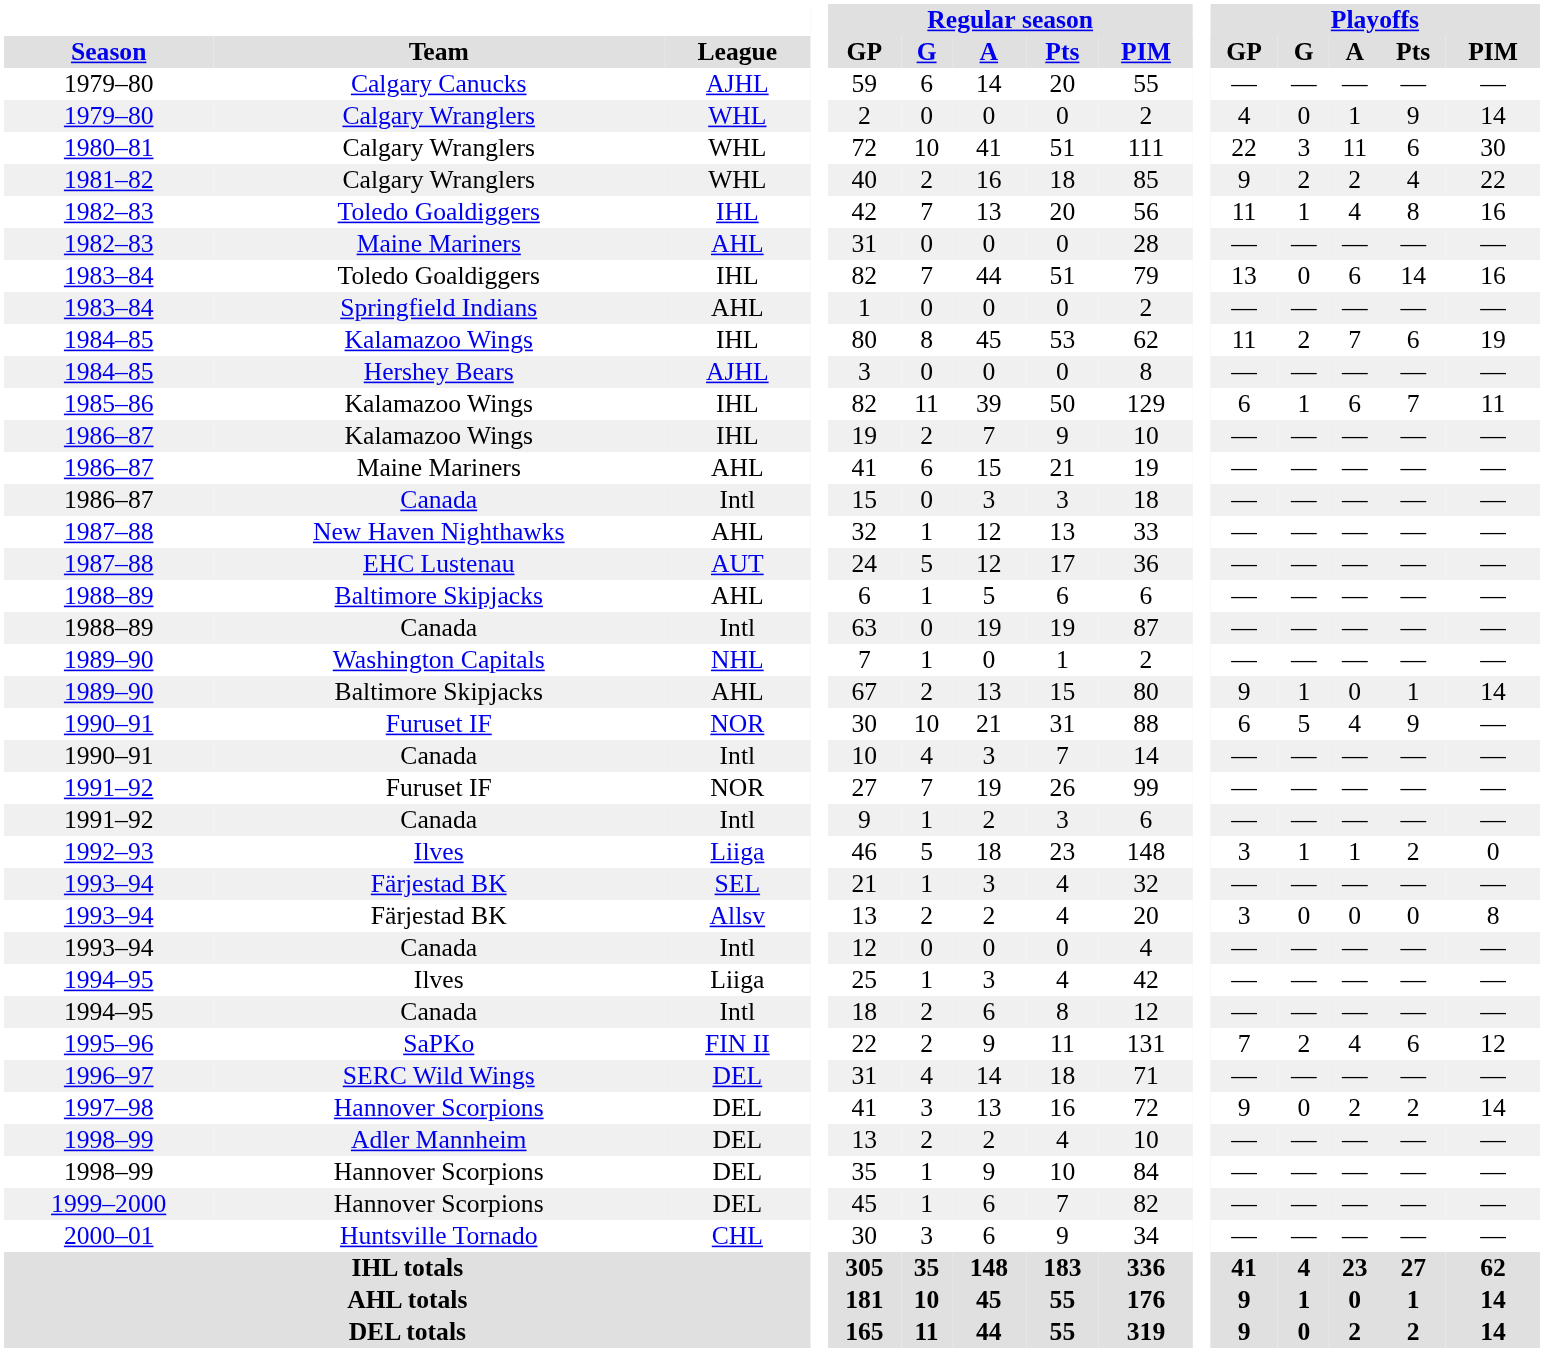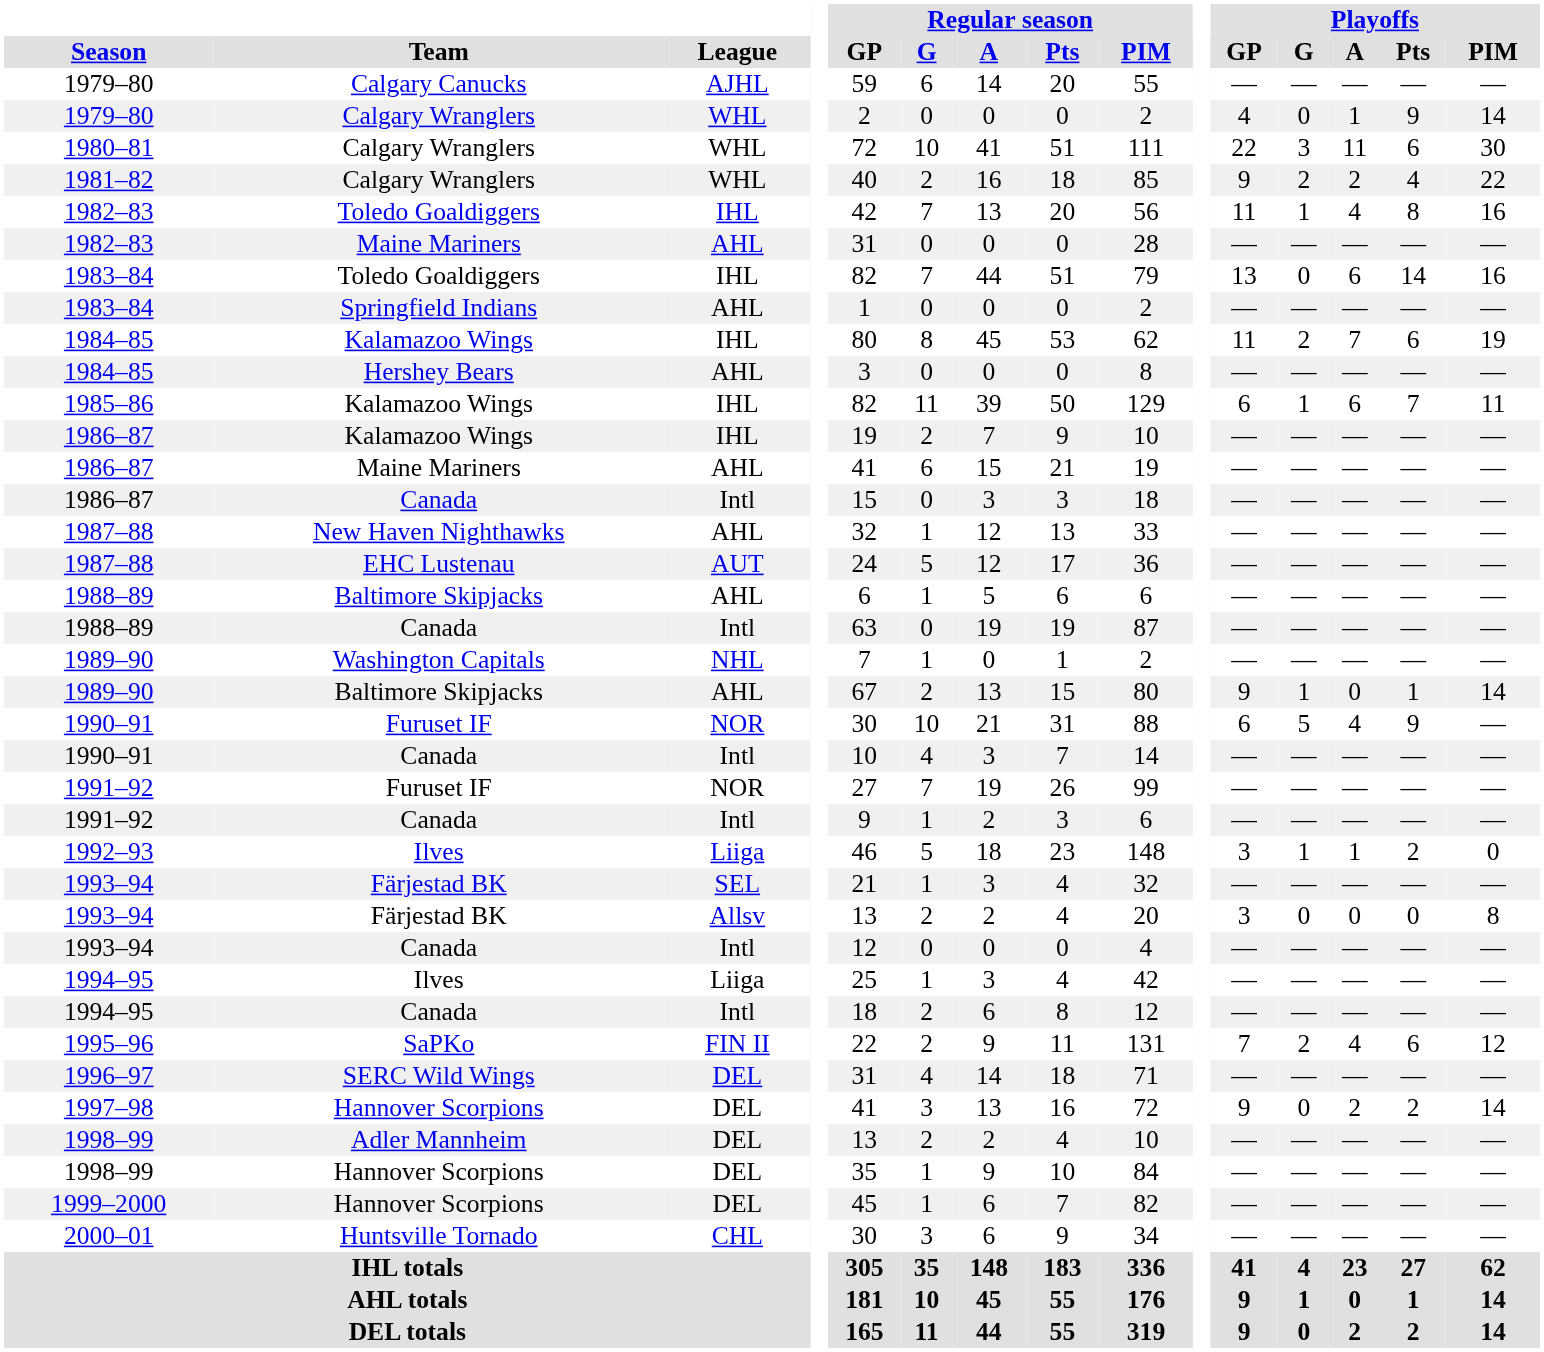 <table border="0" cellpadding="1" cellspacing="0" style="text-align:center; width:60em">
 <tr bgcolor="#e0e0e0">
 <th colspan="3" bgcolor="#ffffff"> </th>
 <th rowspan="99" bgcolor="#ffffff"> </th>
 <th colspan="5"><a href='#'>Regular season</a></th>
 <th rowspan="99" bgcolor="#ffffff"> </th>
 <th colspan="5"><a href='#'>Playoffs</a></th>
 </tr>
 <tr bgcolor="#e0e0e0">
 <th><a href='#'>Season</a></th>
 <th>Team</th>
 <th>League</th>
 <th>GP</th>
 <th><a href='#'>G</a></th>
 <th><a href='#'>A</a></th>
 <th><a href='#'>Pts</a></th>
 <th><a href='#'>PIM</a></th>
 <th>GP</th>
 <th>G</th>
 <th>A</th>
 <th>Pts</th>
 <th>PIM</th>
 </tr>
 <tr>
 <td>1979–80</td>
 <td><a href='#'>Calgary Canucks</a></td>
 <td><a href='#'>AJHL</a></td>
 <td>59</td>
 <td>6</td>
 <td>14</td>
 <td>20</td>
 <td>55</td>
 <td>—</td>
 <td>—</td>
 <td>—</td>
 <td>—</td>
 <td>—</td>
 </tr>
 <tr bgcolor="#f0f0f0">
 <td><a href='#'>1979–80</a></td>
 <td><a href='#'>Calgary Wranglers</a></td>
 <td><a href='#'>WHL</a></td>
 <td>2</td>
 <td>0</td>
 <td>0</td>
 <td>0</td>
 <td>2</td>
 <td>4</td>
 <td>0</td>
 <td>1</td>
 <td>9</td>
 <td>14</td>
 </tr>
 <tr>
 <td><a href='#'>1980–81</a></td>
 <td>Calgary Wranglers</td>
 <td>WHL</td>
 <td>72</td>
 <td>10</td>
 <td>41</td>
 <td>51</td>
 <td>111</td>
 <td>22</td>
 <td>3</td>
 <td>11</td>
 <td>6</td>
 <td>30</td>
 </tr>
 <tr bgcolor="#f0f0f0">
 <td><a href='#'>1981–82</a></td>
 <td>Calgary Wranglers</td>
 <td>WHL</td>
 <td>40</td>
 <td>2</td>
 <td>16</td>
 <td>18</td>
 <td>85</td>
 <td>9</td>
 <td>2</td>
 <td>2</td>
 <td>4</td>
 <td>22</td>
 </tr>
 <tr>
 <td><a href='#'>1982–83</a></td>
 <td><a href='#'>Toledo Goaldiggers</a></td>
 <td><a href='#'>IHL</a></td>
 <td>42</td>
 <td>7</td>
 <td>13</td>
 <td>20</td>
 <td>56</td>
 <td>11</td>
 <td>1</td>
 <td>4</td>
 <td>8</td>
 <td>16</td>
 </tr>
 <tr bgcolor="#f0f0f0">
 <td><a href='#'>1982–83</a></td>
 <td><a href='#'>Maine Mariners</a></td>
 <td><a href='#'>AHL</a></td>
 <td>31</td>
 <td>0</td>
 <td>0</td>
 <td>0</td>
 <td>28</td>
 <td>—</td>
 <td>—</td>
 <td>—</td>
 <td>—</td>
 <td>—</td>
 </tr>
 <tr>
 <td><a href='#'>1983–84</a></td>
 <td>Toledo Goaldiggers</td>
 <td>IHL</td>
 <td>82</td>
 <td>7</td>
 <td>44</td>
 <td>51</td>
 <td>79</td>
 <td>13</td>
 <td>0</td>
 <td>6</td>
 <td>14</td>
 <td>16</td>
 </tr>
 <tr bgcolor="#f0f0f0">
 <td><a href='#'>1983–84</a></td>
 <td><a href='#'>Springfield Indians</a></td>
 <td>AHL</td>
 <td>1</td>
 <td>0</td>
 <td>0</td>
 <td>0</td>
 <td>2</td>
 <td>—</td>
 <td>—</td>
 <td>—</td>
 <td>—</td>
 <td>—</td>
 </tr>
 <tr>
 <td><a href='#'>1984–85</a></td>
 <td><a href='#'>Kalamazoo Wings</a></td>
 <td>IHL</td>
 <td>80</td>
 <td>8</td>
 <td>45</td>
 <td>53</td>
 <td>62</td>
 <td>11</td>
 <td>2</td>
 <td>7</td>
 <td>6</td>
 <td>19</td>
 </tr>
 <tr bgcolor="#f0f0f0">
 <td><a href='#'>1984–85</a></td>
 <td><a href='#'>Hershey Bears</a></td>
-<td><a href='#'>AJHL</a></td>
+<td>AHL</td>
 <td>3</td>
 <td>0</td>
 <td>0</td>
 <td>0</td>
 <td>8</td>
 <td>—</td>
 <td>—</td>
 <td>—</td>
 <td>—</td>
 <td>—</td>
 </tr>
 <tr>
 <td><a href='#'>1985–86</a></td>
 <td>Kalamazoo Wings</td>
 <td>IHL</td>
 <td>82</td>
 <td>11</td>
 <td>39</td>
 <td>50</td>
 <td>129</td>
 <td>6</td>
 <td>1</td>
 <td>6</td>
 <td>7</td>
 <td>11</td>
 </tr>
 <tr bgcolor="#f0f0f0">
 <td><a href='#'>1986–87</a></td>
 <td>Kalamazoo Wings</td>
 <td>IHL</td>
 <td>19</td>
 <td>2</td>
 <td>7</td>
 <td>9</td>
 <td>10</td>
 <td>—</td>
 <td>—</td>
 <td>—</td>
 <td>—</td>
 <td>—</td>
 </tr>
 <tr>
 <td><a href='#'>1986–87</a></td>
 <td>Maine Mariners</td>
 <td>AHL</td>
 <td>41</td>
 <td>6</td>
 <td>15</td>
 <td>21</td>
 <td>19</td>
 <td>—</td>
 <td>—</td>
 <td>—</td>
 <td>—</td>
 <td>—</td>
 </tr>
 <tr bgcolor="#f0f0f0">
 <td>1986–87</td>
 <td><a href='#'>Canada</a></td>
 <td>Intl</td>
 <td>15</td>
 <td>0</td>
 <td>3</td>
 <td>3</td>
 <td>18</td>
 <td>—</td>
 <td>—</td>
 <td>—</td>
 <td>—</td>
 <td>—</td>
 </tr>
 <tr>
 <td><a href='#'>1987–88</a></td>
 <td><a href='#'>New Haven Nighthawks</a></td>
 <td>AHL</td>
 <td>32</td>
 <td>1</td>
 <td>12</td>
 <td>13</td>
 <td>33</td>
 <td>—</td>
 <td>—</td>
 <td>—</td>
 <td>—</td>
 <td>—</td>
 </tr>
 <tr bgcolor="#f0f0f0">
 <td><a href='#'>1987–88</a></td>
 <td><a href='#'>EHC Lustenau</a></td>
 <td><a href='#'>AUT</a></td>
 <td>24</td>
 <td>5</td>
 <td>12</td>
 <td>17</td>
 <td>36</td>
 <td>—</td>
 <td>—</td>
 <td>—</td>
 <td>—</td>
 <td>—</td>
 </tr>
 <tr>
 <td><a href='#'>1988–89</a></td>
 <td><a href='#'>Baltimore Skipjacks</a></td>
 <td>AHL</td>
 <td>6</td>
 <td>1</td>
 <td>5</td>
 <td>6</td>
 <td>6</td>
 <td>—</td>
 <td>—</td>
 <td>—</td>
 <td>—</td>
 <td>—</td>
 </tr>
 <tr bgcolor="#f0f0f0">
 <td>1988–89</td>
 <td>Canada</td>
 <td>Intl</td>
 <td>63</td>
 <td>0</td>
 <td>19</td>
 <td>19</td>
 <td>87</td>
 <td>—</td>
 <td>—</td>
 <td>—</td>
 <td>—</td>
 <td>—</td>
 </tr>
 <tr>
 <td><a href='#'>1989–90</a></td>
 <td><a href='#'>Washington Capitals</a></td>
 <td><a href='#'>NHL</a></td>
 <td>7</td>
 <td>1</td>
 <td>0</td>
 <td>1</td>
 <td>2</td>
 <td>—</td>
 <td>—</td>
 <td>—</td>
 <td>—</td>
 <td>—</td>
 </tr>
 <tr bgcolor="#f0f0f0">
 <td><a href='#'>1989–90</a></td>
 <td>Baltimore Skipjacks</td>
 <td>AHL</td>
 <td>67</td>
 <td>2</td>
 <td>13</td>
 <td>15</td>
 <td>80</td>
 <td>9</td>
 <td>1</td>
 <td>0</td>
 <td>1</td>
 <td>14</td>
 </tr>
 <tr>
 <td><a href='#'>1990–91</a></td>
 <td><a href='#'>Furuset IF</a></td>
 <td><a href='#'>NOR</a></td>
 <td>30</td>
 <td>10</td>
 <td>21</td>
 <td>31</td>
 <td>88</td>
 <td>6</td>
 <td>5</td>
 <td>4</td>
 <td>9</td>
 <td>—</td>
 </tr>
 <tr bgcolor="#f0f0f0">
 <td>1990–91</td>
 <td>Canada</td>
 <td>Intl</td>
 <td>10</td>
 <td>4</td>
 <td>3</td>
 <td>7</td>
 <td>14</td>
 <td>—</td>
 <td>—</td>
 <td>—</td>
 <td>—</td>
 <td>—</td>
 </tr>
 <tr>
 <td><a href='#'>1991–92</a></td>
 <td>Furuset IF</td>
 <td>NOR</td>
 <td>27</td>
 <td>7</td>
 <td>19</td>
 <td>26</td>
 <td>99</td>
 <td>—</td>
 <td>—</td>
 <td>—</td>
 <td>—</td>
 <td>—</td>
 </tr>
 <tr bgcolor="#f0f0f0">
 <td>1991–92</td>
 <td>Canada</td>
 <td>Intl</td>
 <td>9</td>
 <td>1</td>
 <td>2</td>
 <td>3</td>
 <td>6</td>
 <td>—</td>
 <td>—</td>
 <td>—</td>
 <td>—</td>
 <td>—</td>
 </tr>
 <tr>
 <td><a href='#'>1992–93</a></td>
 <td><a href='#'>Ilves</a></td>
 <td><a href='#'>Liiga</a></td>
 <td>46</td>
 <td>5</td>
 <td>18</td>
 <td>23</td>
 <td>148</td>
 <td>3</td>
 <td>1</td>
 <td>1</td>
 <td>2</td>
 <td>0</td>
 </tr>
 <tr bgcolor="#f0f0f0">
 <td><a href='#'>1993–94</a></td>
 <td><a href='#'>Färjestad BK</a></td>
 <td><a href='#'>SEL</a></td>
 <td>21</td>
 <td>1</td>
 <td>3</td>
 <td>4</td>
 <td>32</td>
 <td>—</td>
 <td>—</td>
 <td>—</td>
 <td>—</td>
 <td>—</td>
 </tr>
 <tr>
 <td><a href='#'>1993–94</a></td>
 <td>Färjestad BK</td>
 <td><a href='#'>Allsv</a></td>
 <td>13</td>
 <td>2</td>
 <td>2</td>
 <td>4</td>
 <td>20</td>
 <td>3</td>
 <td>0</td>
 <td>0</td>
 <td>0</td>
 <td>8</td>
 </tr>
 <tr bgcolor="#f0f0f0">
 <td>1993–94</td>
 <td>Canada</td>
 <td>Intl</td>
 <td>12</td>
 <td>0</td>
 <td>0</td>
 <td>0</td>
 <td>4</td>
 <td>—</td>
 <td>—</td>
 <td>—</td>
 <td>—</td>
 <td>—</td>
 </tr>
 <tr>
 <td><a href='#'>1994–95</a></td>
 <td>Ilves</td>
 <td>Liiga</td>
 <td>25</td>
 <td>1</td>
 <td>3</td>
 <td>4</td>
 <td>42</td>
 <td>—</td>
 <td>—</td>
 <td>—</td>
 <td>—</td>
 <td>—</td>
 </tr>
 <tr bgcolor="#f0f0f0">
 <td>1994–95</td>
 <td>Canada</td>
 <td>Intl</td>
 <td>18</td>
 <td>2</td>
 <td>6</td>
 <td>8</td>
 <td>12</td>
 <td>—</td>
 <td>—</td>
 <td>—</td>
 <td>—</td>
 <td>—</td>
 </tr>
 <tr>
 <td><a href='#'>1995–96</a></td>
 <td><a href='#'>SaPKo</a></td>
 <td><a href='#'>FIN II</a></td>
 <td>22</td>
 <td>2</td>
 <td>9</td>
 <td>11</td>
 <td>131</td>
 <td>7</td>
 <td>2</td>
 <td>4</td>
 <td>6</td>
 <td>12</td>
 </tr>
 <tr bgcolor="#f0f0f0">
 <td><a href='#'>1996–97</a></td>
 <td><a href='#'>SERC Wild Wings</a></td>
 <td><a href='#'>DEL</a></td>
 <td>31</td>
 <td>4</td>
 <td>14</td>
 <td>18</td>
 <td>71</td>
 <td>—</td>
 <td>—</td>
 <td>—</td>
 <td>—</td>
 <td>—</td>
 </tr>
 <tr>
 <td><a href='#'>1997–98</a></td>
 <td><a href='#'>Hannover Scorpions</a></td>
 <td>DEL</td>
 <td>41</td>
 <td>3</td>
 <td>13</td>
 <td>16</td>
 <td>72</td>
 <td>9</td>
 <td>0</td>
 <td>2</td>
 <td>2</td>
 <td>14</td>
 </tr>
 <tr bgcolor="#f0f0f0">
 <td><a href='#'>1998–99</a></td>
 <td><a href='#'>Adler Mannheim</a></td>
 <td>DEL</td>
 <td>13</td>
 <td>2</td>
 <td>2</td>
 <td>4</td>
 <td>10</td>
 <td>—</td>
 <td>—</td>
 <td>—</td>
 <td>—</td>
 <td>—</td>
 </tr>
 <tr>
 <td>1998–99</td>
 <td>Hannover Scorpions</td>
 <td>DEL</td>
 <td>35</td>
 <td>1</td>
 <td>9</td>
 <td>10</td>
 <td>84</td>
 <td>—</td>
 <td>—</td>
 <td>—</td>
 <td>—</td>
 <td>—</td>
 </tr>
 <tr bgcolor="#f0f0f0">
 <td><a href='#'>1999–2000</a></td>
 <td>Hannover Scorpions</td>
 <td>DEL</td>
 <td>45</td>
 <td>1</td>
 <td>6</td>
 <td>7</td>
 <td>82</td>
 <td>—</td>
 <td>—</td>
 <td>—</td>
 <td>—</td>
 <td>—</td>
 </tr>
 <tr>
 <td><a href='#'>2000–01</a></td>
 <td><a href='#'>Huntsville Tornado</a></td>
 <td><a href='#'>CHL</a></td>
 <td>30</td>
 <td>3</td>
 <td>6</td>
 <td>9</td>
 <td>34</td>
 <td>—</td>
 <td>—</td>
 <td>—</td>
 <td>—</td>
 <td>—</td>
 </tr>
 <tr bgcolor="#e0e0e0">
 <th colspan="3">IHL totals</th>
 <th>305</th>
 <th>35</th>
 <th>148</th>
 <th>183</th>
 <th>336</th>
 <th>41</th>
 <th>4</th>
 <th>23</th>
 <th>27</th>
 <th>62</th>
 </tr>
 <tr bgcolor="#e0e0e0">
 <th colspan="3">AHL totals</th>
 <th>181</th>
 <th>10</th>
 <th>45</th>
 <th>55</th>
 <th>176</th>
 <th>9</th>
 <th>1</th>
 <th>0</th>
 <th>1</th>
 <th>14</th>
 </tr>
 <tr bgcolor="#e0e0e0">
 <th colspan="3">DEL totals</th>
 <th>165</th>
 <th>11</th>
 <th>44</th>
 <th>55</th>
 <th>319</th>
 <th>9</th>
 <th>0</th>
 <th>2</th>
 <th>2</th>
 <th>14</th>
 </tr>
 </table>
